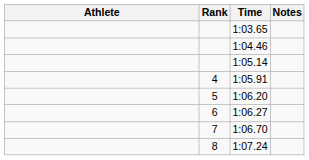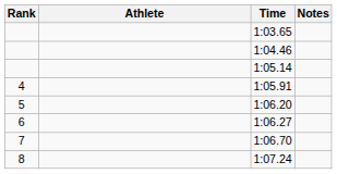 <table class="wikitable" style="text-align:center">
 <tr>
+<th>Rank</th>
 <th Style="width:18em">Athlete</th>
-<th>Rank</th>
 <th>Time</th>
 <th>Notes</th>
 </tr>
 <tr>
+<td></td>
 <td style="text-align:left"></td>
-<td></td>
 <td>1:03.65</td>
 <td></td>
 </tr>
 <tr>
+<td></td>
 <td style="text-align:left"></td>
-<td></td>
 <td>1:04.46</td>
 <td></td>
 </tr>
 <tr>
+<td></td>
 <td style="text-align:left"></td>
-<td></td>
 <td>1:05.14</td>
 <td></td>
 </tr>
 <tr>
+<td>4</td>
 <td style="text-align:left"></td>
-<td>4</td>
 <td>1:05.91</td>
 <td></td>
 </tr>
 <tr>
+<td>5</td>
 <td style="text-align:left"></td>
-<td>5</td>
 <td>1:06.20</td>
 <td></td>
 </tr>
 <tr>
+<td>6</td>
 <td style="text-align:left"></td>
-<td>6</td>
 <td>1:06.27</td>
 <td></td>
 </tr>
 <tr>
+<td>7</td>
 <td style="text-align:left"></td>
-<td>7</td>
 <td>1:06.70</td>
 <td></td>
 </tr>
 <tr>
+<td>8</td>
 <td style="text-align:left"></td>
-<td>8</td>
 <td>1:07.24</td>
 <td></td>
 </tr>
 </table>
